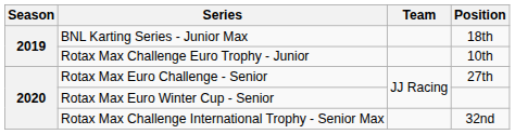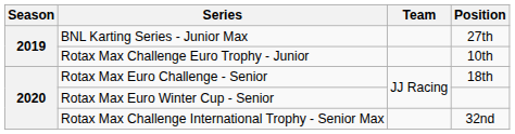 <table class="wikitable" style="font-size: 90%; text-align:center">
 <tr>
 <th>Season</th>
 <th>Series</th>
 <th>Team</th>
 <th>Position</th>
 </tr>
 <tr>
 <th rowspan="2">2019</th>
 <td align="left">BNL Karting Series - Junior Max</td>
 <td align="left"></td>
-<td>18th</td>
+<td>27th</td>
 </tr>
 <tr>
 <td align="left">Rotax Max Challenge Euro Trophy - Junior</td>
 <td align="left"></td>
 <td>10th</td>
 </tr>
 <tr>
 <th rowspan="3">2020</th>
 <td align="left">Rotax Max Euro Challenge - Senior</td>
 <td rowspan="2" align="left">JJ Racing</td>
-<td>27th</td>
+<td>18th</td>
 </tr>
 <tr>
 <td align="left">Rotax Max Euro Winter Cup - Senior</td>
 <td></td>
 </tr>
 <tr>
 <td align="left">Rotax Max Challenge International Trophy - Senior Max</td>
 <td align="left"></td>
 <td>32nd</td>
 </tr>
 </table>
